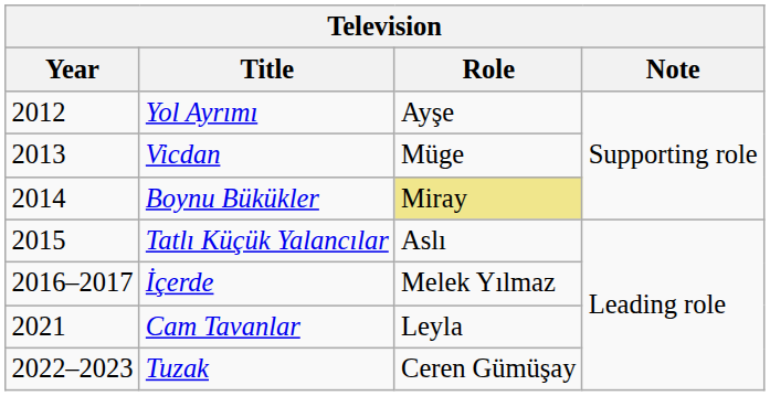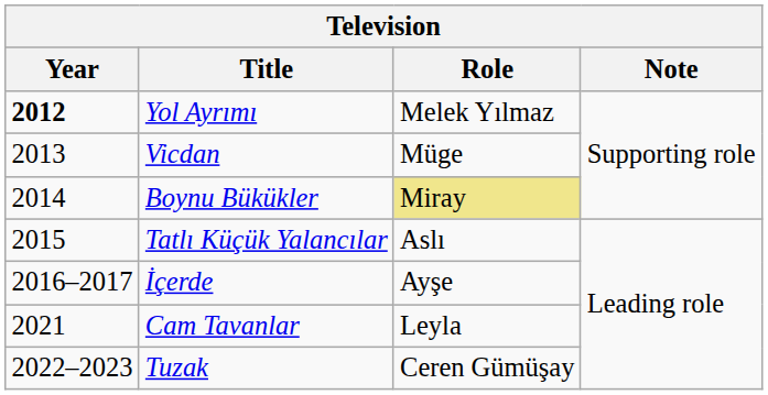 <table class="wikitable">
 <tr>
 <th colspan="4">Television</th>
 </tr>
 <tr>
 <th>Year</th>
 <th>Title</th>
 <th>Role</th>
 <th>Note</th>
 </tr>
 <tr>
-<td>2012</td>
+<td><strong>2012</strong></td>
 <td><em><a href='#'>Yol Ayrımı</a></em></td>
-<td>Ayşe</td>
+<td>Melek Yılmaz</td>
 <td rowspan="3">Supporting role</td>
 </tr>
 <tr>
 <td>2013</td>
 <td><em><a href='#'>Vicdan</a></em></td>
 <td>Müge</td>
 </tr>
 <tr>
 <td>2014</td>
 <td><em><a href='#'>Boynu Bükükler</a></em></td>
 <td style="background: khaki;">Miray</td>
 </tr>
 <tr>
 <td>2015</td>
 <td><em><a href='#'>Tatlı Küçük Yalancılar</a></em></td>
 <td>Aslı</td>
 <td rowspan="4">Leading role</td>
 </tr>
 <tr>
 <td>2016–2017</td>
 <td><em><a href='#'>İçerde</a></em></td>
-<td>Melek Yılmaz</td>
+<td>Ayşe</td>
 </tr>
 <tr>
 <td>2021</td>
 <td><em><a href='#'>Cam Tavanlar</a></em></td>
 <td>Leyla</td>
 </tr>
 <tr>
 <td>2022–2023</td>
 <td><em><a href='#'>Tuzak</a></em></td>
 <td>Ceren Gümüşay</td>
 </tr>
 </table>
